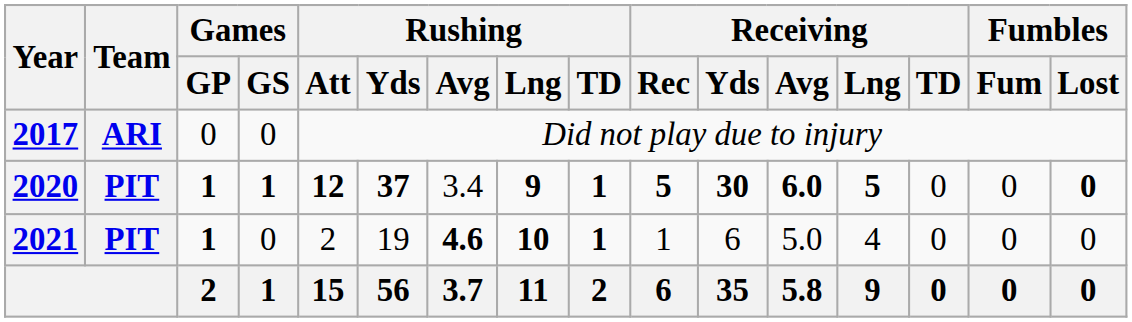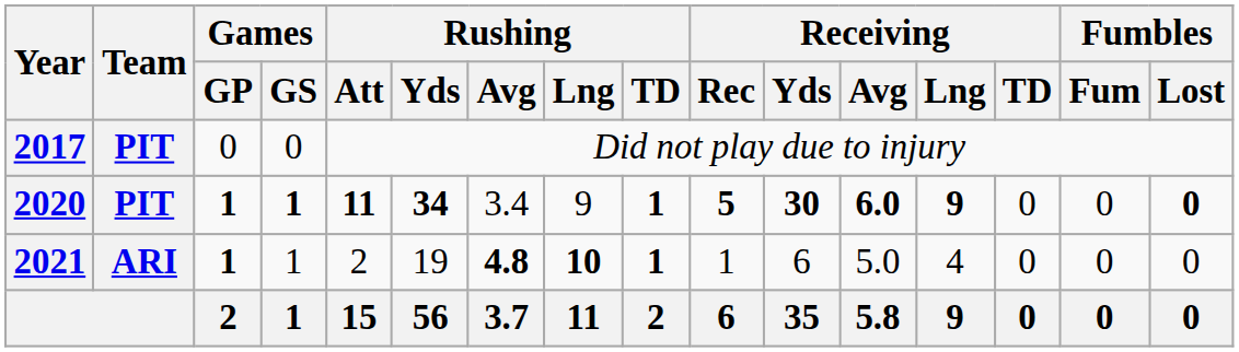 <table class="wikitable" style="text-align:center">
 <tr>
 <th rowspan="2">Year</th>
 <th rowspan="2">Team</th>
 <th colspan="2">Games</th>
 <th colspan="5">Rushing</th>
 <th colspan="5">Receiving</th>
 <th colspan="2">Fumbles</th>
 </tr>
 <tr>
 <th>GP</th>
 <th>GS</th>
 <th>Att</th>
 <th>Yds</th>
 <th>Avg</th>
 <th>Lng</th>
 <th>TD</th>
 <th>Rec</th>
 <th>Yds</th>
 <th>Avg</th>
 <th>Lng</th>
 <th>TD</th>
 <th>Fum</th>
 <th>Lost</th>
 </tr>
 <tr>
 <th><a href='#'>2017</a></th>
-<th><a href='#'>ARI</a></th>
+<th><a href='#'>PIT</a></th>
 <td>0</td>
 <td>0</td>
 <td colspan="12"><em>Did not play due to injury</em></td>
 </tr>
 <tr>
 <th><a href='#'>2020</a></th>
 <th><a href='#'>PIT</a></th>
 <td><strong>1</strong></td>
 <td><strong>1</strong></td>
-<td><strong>12</strong></td>
-<td><strong>37</strong></td>
+<td><strong>11</strong></td>
+<td><strong>34</strong></td>
 <td>3.4</td>
-<td><strong>9</strong></td>
+<td>9</td>
 <td><strong>1</strong></td>
 <td><strong>5</strong></td>
 <td><strong>30</strong></td>
 <td><strong>6.0</strong></td>
-<td><strong>5</strong></td>
+<td><strong>9</strong></td>
 <td>0</td>
 <td>0</td>
 <td><strong>0</strong></td>
 </tr>
 <tr>
 <th><a href='#'>2021</a></th>
-<th><a href='#'>PIT</a></th>
+<th><a href='#'>ARI</a></th>
 <td><strong>1</strong></td>
-<td>0</td>
+<td>1</td>
 <td>2</td>
 <td>19</td>
-<td><strong>4.6</strong></td>
+<td><strong>4.8</strong></td>
 <td><strong>10</strong></td>
 <td><strong>1</strong></td>
 <td>1</td>
 <td>6</td>
 <td>5.0</td>
 <td>4</td>
 <td>0</td>
 <td>0</td>
 <td>0</td>
 </tr>
 <tr>
 <th colspan="2"></th>
 <th>2</th>
 <th>1</th>
 <th>15</th>
 <th>56</th>
 <th>3.7</th>
 <th>11</th>
 <th>2</th>
 <th>6</th>
 <th>35</th>
 <th>5.8</th>
 <th>9</th>
 <th>0</th>
 <th>0</th>
 <th>0</th>
 </tr>
 </table>
